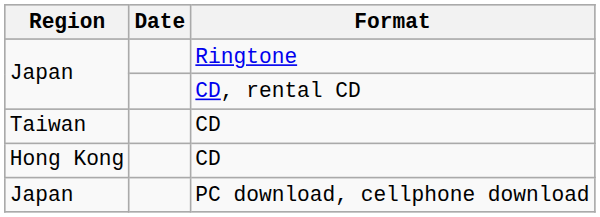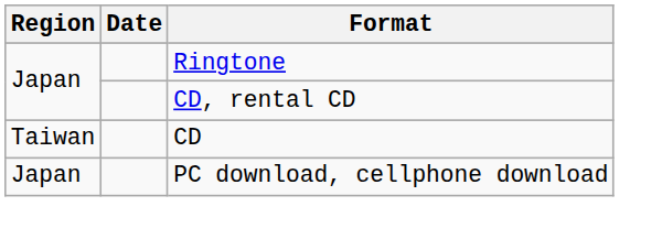 <table class="wikitable">
 <tr>
 <th>Region</th>
 <th>Date</th>
 <th>Format</th>
 </tr>
 <tr>
 <td rowspan="2">Japan</td>
 <td></td>
 <td><a href='#'>Ringtone</a></td>
 </tr>
 <tr>
 <td></td>
 <td><a href='#'>CD</a>, rental CD</td>
 </tr>
 <tr>
 <td rowspan="1">Taiwan</td>
 <td></td>
 <td>CD</td>
 </tr>
 <tr>
-<td rowspan="1">Hong Kong</td>
-<td></td>
-<td>CD</td>
-</tr>
-<tr>
 <td rowspan="1">Japan</td>
 <td></td>
 <td>PC download, cellphone download</td>
 </tr>
 </table>
